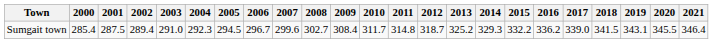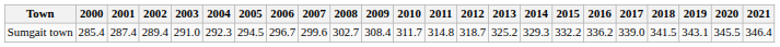 <table class="wikitable">
 <tr>
 <th>Town</th>
 <th>2000</th>
 <th>2001</th>
 <th>2002</th>
 <th>2003</th>
 <th>2004</th>
 <th>2005</th>
 <th>2006</th>
 <th>2007</th>
 <th>2008</th>
 <th>2009</th>
 <th>2010</th>
 <th>2011</th>
 <th>2012</th>
 <th>2013</th>
 <th>2014</th>
 <th>2015</th>
 <th>2016</th>
 <th>2017</th>
 <th>2018</th>
 <th>2019</th>
 <th>2020</th>
 <th>2021</th>
 </tr>
 <tr>
 <td>Sumgait town</td>
 <td>285.4</td>
-<td>287.5</td>
+<td>287.4</td>
 <td>289.4</td>
 <td>291.0</td>
 <td>292.3</td>
 <td>294.5</td>
 <td>296.7</td>
 <td>299.6</td>
 <td>302.7</td>
 <td>308.4</td>
 <td>311.7</td>
 <td>314.8</td>
 <td>318.7</td>
 <td>325.2</td>
 <td>329.3</td>
 <td>332.2</td>
 <td>336.2</td>
 <td>339.0</td>
 <td>341.5</td>
 <td>343.1</td>
 <td>345.5</td>
 <td>346.4</td>
 </tr>
 </table>
